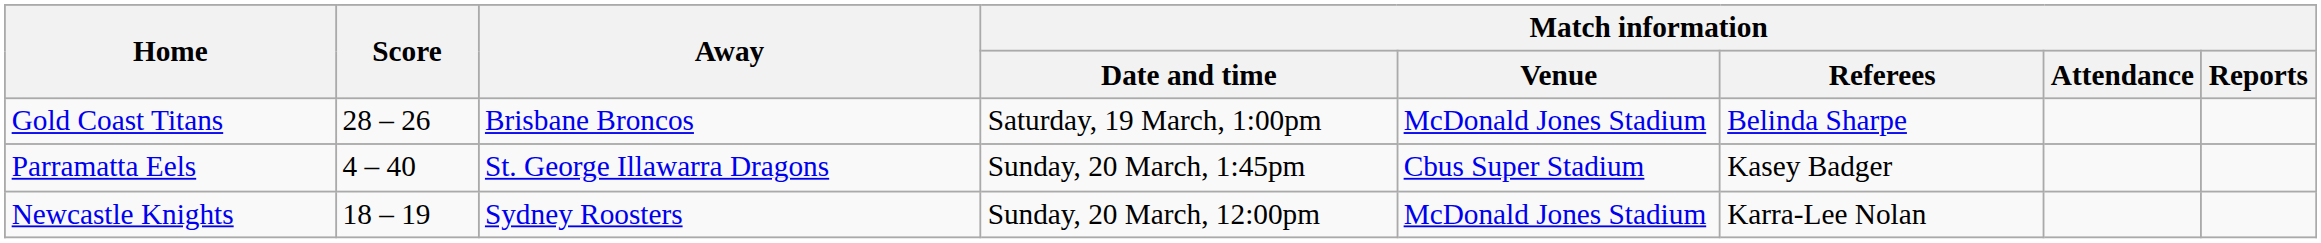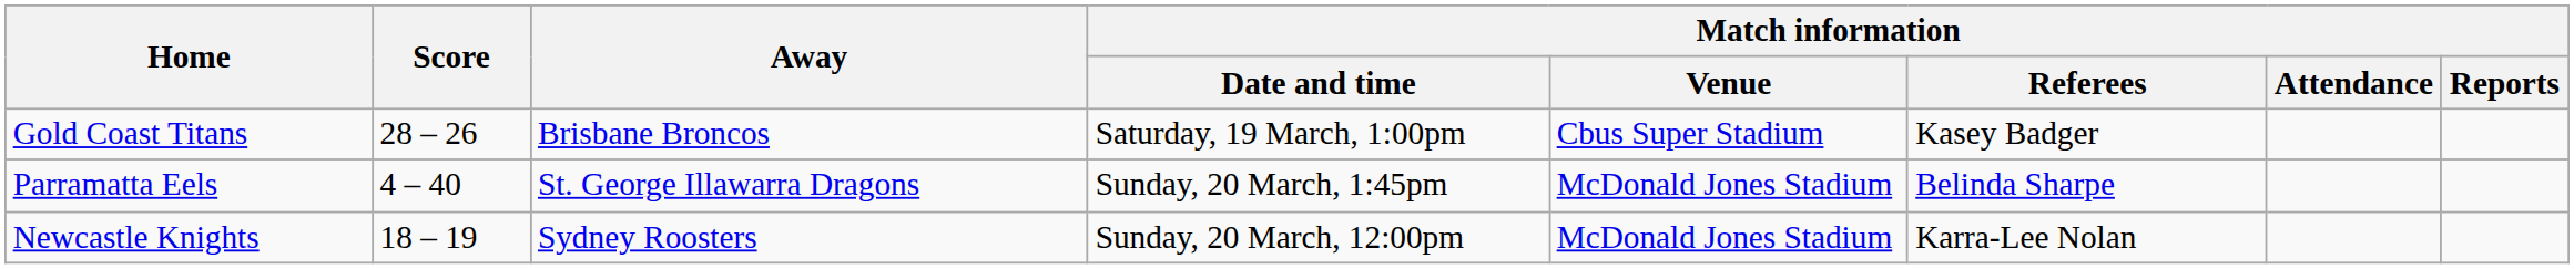 <table class="wikitable defaultcenter col1left col3left" width="100%">
 <tr>
 <th rowspan="2">Home</th>
 <th rowspan="2">Score</th>
 <th rowspan="2">Away</th>
 <th colspan="6">Match information</th>
 </tr>
 <tr>
 <th width="18%">Date and time</th>
 <th width="14%">Venue</th>
 <th width="14%">Referees</th>
 <th width="5%">Attendance</th>
 <th width="5%">Reports</th>
 </tr>
 <tr>
 <td> <a href='#'>Gold Coast Titans</a></td>
 <td>28 – 26</td>
 <td> <a href='#'>Brisbane Broncos</a></td>
 <td>Saturday, 19 March, 1:00pm</td>
-<td><a href='#'>McDonald Jones Stadium</a></td>
-<td><a href='#'>Belinda Sharpe</a></td>
+<td><a href='#'>Cbus Super Stadium</a></td>
+<td>Kasey Badger</td>
 <td></td>
 <td></td>
 </tr>
 <tr>
 <td> <a href='#'>Parramatta Eels</a></td>
 <td>4 – 40</td>
 <td> <a href='#'>St. George Illawarra Dragons</a></td>
 <td>Sunday, 20 March, 1:45pm</td>
-<td><a href='#'>Cbus Super Stadium</a></td>
-<td>Kasey Badger</td>
+<td><a href='#'>McDonald Jones Stadium</a></td>
+<td><a href='#'>Belinda Sharpe</a></td>
 <td></td>
 <td></td>
 </tr>
 <tr>
 <td> <a href='#'>Newcastle Knights</a></td>
 <td>18 – 19</td>
 <td> <a href='#'>Sydney Roosters</a></td>
 <td>Sunday, 20 March, 12:00pm</td>
 <td><a href='#'>McDonald Jones Stadium</a></td>
 <td>Karra-Lee Nolan</td>
 <td></td>
 <td></td>
 </tr>
 </table>
